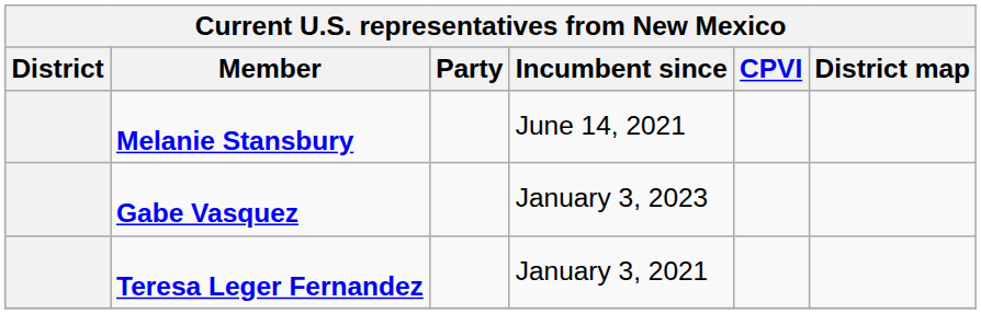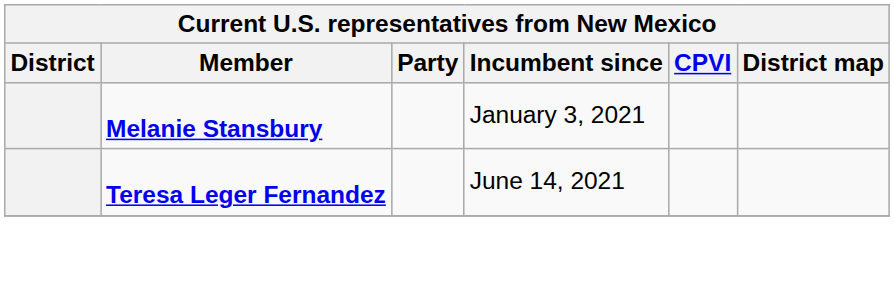 <table class="wikitable sortable">
 <tr>
 <th colspan=6>Current U.S. representatives from New Mexico</th>
 </tr>
 <tr>
 <th>District</th>
 <th>Member<br></th>
 <th>Party</th>
 <th data-sort-type="date">Incumbent since</th>
 <th data-sort-type="number"><a href='#'>CPVI</a><br></th>
 <th class="unsortable">District map</th>
 </tr>
 <tr>
 <th></th>
 <td data-sort-value="Stansbury, Melanie"><br><strong><a href='#'>Melanie Stansbury</a></strong><br></td>
 <td></td>
-<td>June 14, 2021</td>
-<td></td>
-<td></td>
-</tr>
-<tr>
-<th></th>
-<td data-sort-value="Vasquez, Gabe"><br><strong><a href='#'>Gabe Vasquez</a></strong><br></td>
-<td></td>
-<td>January 3, 2023</td>
+<td>January 3, 2021</td>
 <td></td>
 <td></td>
 </tr>
 <tr>
 <th></th>
 <td data-sort-value="Leger Fernandez, Teresa"><br><strong><a href='#'>Teresa Leger Fernandez</a></strong><br></td>
 <td></td>
-<td>January 3, 2021</td>
+<td>June 14, 2021</td>
 <td></td>
 <td></td>
 </tr>
 <tr>
 </tr>
 </table>
